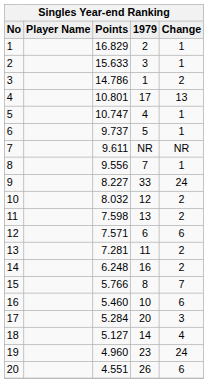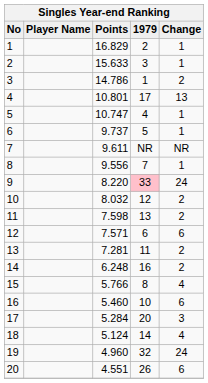 <table class="wikitable">
 <tr>
 <th colspan="5">Singles Year-end Ranking</th>
 </tr>
 <tr bgcolor="#efefef">
 <td align="center"><strong>No</strong></td>
 <td align="center"><strong>Player Name</strong></td>
 <td align="center"><strong>Points</strong></td>
 <td align="center"><strong>1979</strong></td>
 <td align="center"><strong>Change</strong></td>
 </tr>
 <tr>
 <td>1</td>
 <td></td>
 <td align="right">16.829</td>
 <td align="center">2</td>
 <td align="center"> 1</td>
 </tr>
 <tr>
 <td>2</td>
 <td></td>
 <td align="right">15.633</td>
 <td align="center">3</td>
 <td align="center"> 1</td>
 </tr>
 <tr>
 <td>3</td>
 <td></td>
 <td align="right">14.786</td>
 <td align="center">1</td>
 <td align="center"> 2</td>
 </tr>
 <tr>
 <td>4</td>
 <td></td>
 <td align="right">10.801</td>
 <td align="center">17</td>
 <td align="center"> 13</td>
 </tr>
 <tr>
 <td>5</td>
 <td></td>
 <td align="right">10.747</td>
 <td align="center">4</td>
 <td align="center"> 1</td>
 </tr>
 <tr>
 <td>6</td>
 <td></td>
 <td align="right">9.737</td>
 <td align="center">5</td>
 <td align="center"> 1</td>
 </tr>
 <tr>
 <td>7</td>
 <td></td>
 <td align="right">9.611</td>
 <td align="center">NR</td>
 <td align="center">NR</td>
 </tr>
 <tr>
 <td>8</td>
 <td></td>
 <td align="right">9.556</td>
 <td align="center">7</td>
 <td align="center"> 1</td>
 </tr>
 <tr>
 <td>9</td>
 <td></td>
-<td align="right">8.227</td>
-<td align="center">33</td>
+<td align="right">8.220</td>
+<td align="center" style="background: pink;">33</td>
 <td align="center"> 24</td>
 </tr>
 <tr>
 <td>10</td>
 <td></td>
 <td align="right">8.032</td>
 <td align="center">12</td>
 <td align="center"> 2</td>
 </tr>
 <tr>
 <td>11</td>
 <td></td>
 <td align="right">7.598</td>
 <td align="center">13</td>
 <td align="center"> 2</td>
 </tr>
 <tr>
 <td>12</td>
 <td></td>
 <td align="right">7.571</td>
 <td align="center">6</td>
 <td align="center"> 6</td>
 </tr>
 <tr>
 <td>13</td>
 <td></td>
 <td align="right">7.281</td>
 <td align="center">11</td>
 <td align="center"> 2</td>
 </tr>
 <tr>
 <td>14</td>
 <td></td>
 <td align="right">6.248</td>
 <td align="center">16</td>
 <td align="center"> 2</td>
 </tr>
 <tr>
 <td>15</td>
 <td></td>
 <td align="right">5.766</td>
 <td align="center">8</td>
-<td align="center"> 7</td>
+<td align="center"> 4</td>
 </tr>
 <tr>
 <td>16</td>
 <td></td>
 <td align="right">5.460</td>
 <td align="center">10</td>
 <td align="center"> 6</td>
 </tr>
 <tr>
 <td>17</td>
 <td></td>
 <td align="right">5.284</td>
 <td align="center">20</td>
 <td align="center"> 3</td>
 </tr>
 <tr>
 <td>18</td>
 <td></td>
-<td align="right">5.127</td>
+<td align="right">5.124</td>
 <td align="center">14</td>
 <td align="center"> 4</td>
 </tr>
 <tr>
 <td>19</td>
 <td></td>
 <td align="right">4.960</td>
-<td align="center">23</td>
+<td align="center">32</td>
 <td align="center"> 24</td>
 </tr>
 <tr>
 <td>20</td>
 <td></td>
 <td align="right">4.551</td>
 <td align="center">26</td>
 <td align="center"> 6</td>
 </tr>
 <tr>
 </tr>
 </table>
